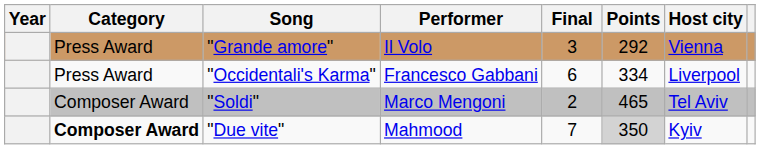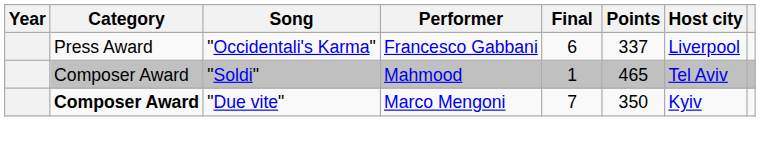 <table class="wikitable sortable plainrowheaders" style="font-size: 95%">
 <tr>
 <th>Year</th>
 <th>Category</th>
 <th>Song</th>
 <th>Performer</th>
 <th style="width:45px;">Final</th>
 <th style="width:45px;">Points</th>
 <th>Host city</th>
 <th class="unsortable"></th>
 </tr>
-<tr bgcolor="#C96">
-<th scope="row"></th>
-<td>Press Award</td>
-<td>"<a href='#'>Grande amore</a>"</td>
-<td><a href='#'>Il Volo</a></td>
-<td style="text-align:center;">3</td>
-<td style="text-align:center;">292</td>
-<td> <a href='#'>Vienna</a></td>
-<td></td>
-</tr>
 <tr>
 <th scope="row"></th>
 <td>Press Award</td>
 <td>"<a href='#'>Occidentali's Karma</a>"</td>
 <td><a href='#'>Francesco Gabbani</a></td>
 <td style="text-align:center;">6</td>
-<td style="text-align:center;">334</td>
+<td style="text-align:center;">337</td>
 <td> <a href='#'>Liverpool</a></td>
 <td></td>
 </tr>
 <tr bgcolor="silver">
 <th scope="row"></th>
 <td>Composer Award</td>
 <td>"<a href='#'>Soldi</a>"</td>
-<td><a href='#'>Marco Mengoni</a></td>
-<td style="text-align:center;">2</td>
+<td><a href='#'>Mahmood</a></td>
+<td style="text-align:center;">1</td>
 <td style="text-align:center;">465</td>
 <td> <a href='#'>Tel Aviv</a></td>
 <td></td>
 </tr>
 <tr>
 <th scope="row"></th>
 <td><strong>Composer Award</strong></td>
 <td>"<a href='#'>Due vite</a>"</td>
-<td><a href='#'>Mahmood</a></td>
+<td><a href='#'>Marco Mengoni</a></td>
 <td style="text-align:center;">7</td>
-<td style="background: lightgrey; text-align:center;">350</td>
+<td style="text-align:center;">350</td>
 <td> <a href='#'>Kyiv</a></td>
 <td></td>
 </tr>
 </table>
